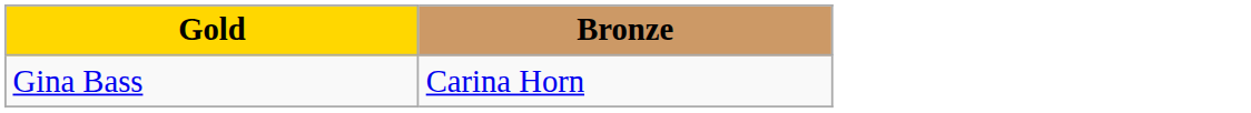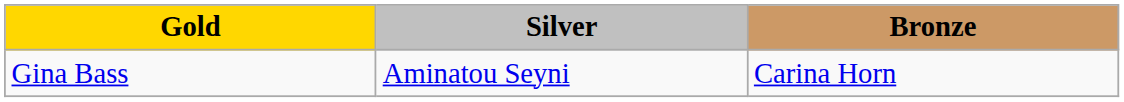 <table class="wikitable" style="text-align:left">
 <tr align="center">
 <td width=200 bgcolor=gold><strong>Gold</strong></td>
+<td width=200 bgcolor=silver><strong>Silver</strong></td>
 <td width=200 bgcolor=CC9966><strong>Bronze</strong></td>
 </tr>
 <tr>
 <td><a href='#'>Gina Bass</a><br><em></em></td>
+<td><a href='#'>Aminatou Seyni</a><br><em></em></td>
 <td><a href='#'>Carina Horn</a><br><em></em></td>
 </tr>
 </table>
